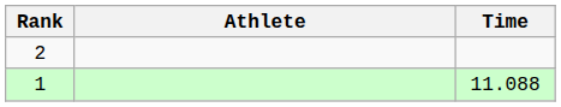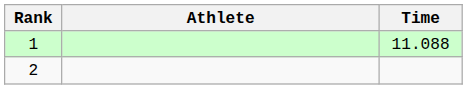 <table class=wikitable style="text-align:center">
 <tr>
 <th width=40>Rank</th>
 <th width=250>Athlete</th>
 <th width=60>Time</th>
 </tr>
+<tr bgcolor="ccffcc">
+<td>1</td>
+<td align=left></td>
+<td>11.088</td>
+</tr>
 <tr>
 <td>2</td>
 <td align=left></td>
 <td></td>
 </tr>
-<tr bgcolor="ccffcc">
-<td>1</td>
-<td align=left></td>
-<td>11.088</td>
-</tr>
 </table>
